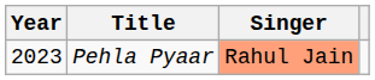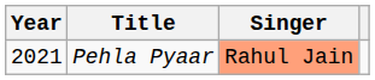 <table class="wikitable sortable ">
 <tr>
 <th>Year</th>
 <th>Title</th>
 <th>Singer</th>
 <th class="unsortable"></th>
 </tr>
 <tr>
-<td>2023</td>
+<td>2021</td>
 <td><em>Pehla Pyaar</em></td>
 <td style="background: lightsalmon;">Rahul Jain</td>
 <td></td>
 </tr>
 </table>
